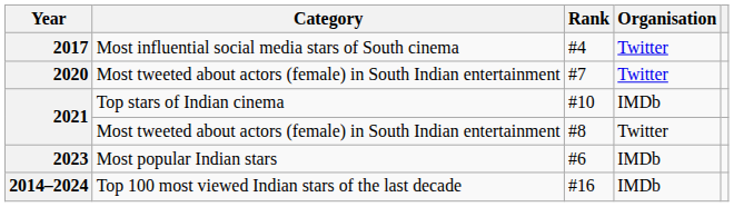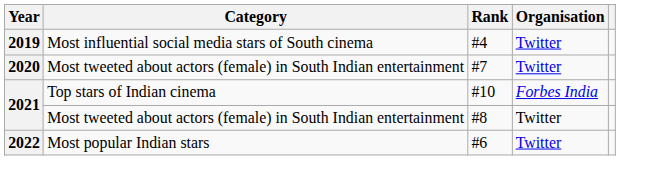 <table class="wikitable sortable plainrowheaders" id="ranking">
 <tr>
 <th scope="col">Year</th>
 <th scope="col">Category</th>
 <th scope="col">Rank</th>
 <th scope="col">Organisation</th>
 <th scope="col" class="unsortable"></th>
 </tr>
 <tr>
-<th scope="row" style=text-align:right>2017</th>
+<th scope="row" style=text-align:right>2019</th>
 <td>Most influential social media stars of South cinema</td>
 <td>#4</td>
 <td><a href='#'>Twitter</a></td>
 <td style="text-align:center;"></td>
 </tr>
 <tr>
 <th scope="row" style=text-align:right>2020</th>
 <td>Most tweeted about actors (female) in South Indian entertainment</td>
 <td>#7</td>
 <td><a href='#'>Twitter</a></td>
 <td style="text-align:center;"></td>
 </tr>
 <tr>
 <th scope="row" style=text-align:right rowspan="2">2021</th>
 <td>Top stars of Indian cinema</td>
 <td>#10</td>
-<td>IMDb</td>
+<td><em><a href='#'>Forbes India</a></em></td>
 <td style="text-align:center;"></td>
 </tr>
 <tr>
 <td>Most tweeted about actors (female) in South Indian entertainment</td>
 <td>#8</td>
 <td>Twitter</td>
 <td style="text-align:center;"></td>
 </tr>
 <tr>
-<th scope="row" style=text-align:right>2023</th>
+<th scope="row" style=text-align:right>2022</th>
 <td>Most popular Indian stars</td>
 <td>#6</td>
-<td>IMDb</td>
-<td style="text-align:center;"></td>
-</tr>
-<tr>
-<th scope="row" style=text-align:right>2014–2024</th>
-<td>Top 100 most viewed Indian stars of the last decade</td>
-<td>#16</td>
-<td>IMDb</td>
+<td><a href='#'>Twitter</a></td>
 <td style="text-align:center;"></td>
 </tr>
 </table>
